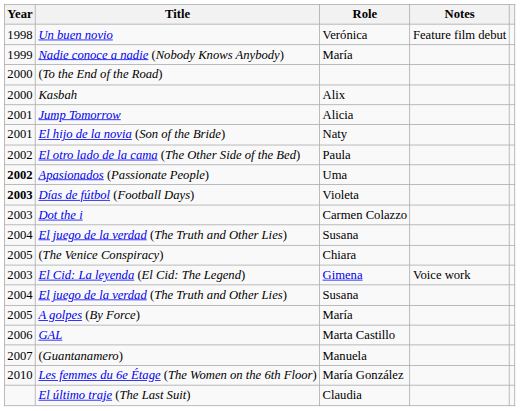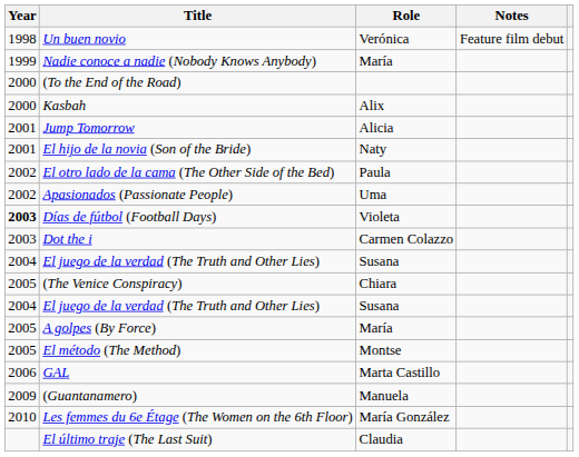 <table class="wikitable sortable">
 <tr>
 <th>Year</th>
 <th>Title</th>
 <th>Role</th>
 <th>Notes</th>
 <th></th>
 </tr>
 <tr>
 <td align = "center">1998</td>
 <td><em><a href='#'>Un buen novio</a></em></td>
 <td>Verónica</td>
 <td>Feature film debut</td>
 <td align = "center"></td>
 </tr>
 <tr>
 <td align = "center">1999</td>
 <td><em><a href='#'>Nadie conoce a nadie</a></em> (<em>Nobody Knows Anybody</em>)</td>
 <td>María</td>
 <td></td>
 <td align = "center"></td>
 </tr>
 <tr>
 <td align = "center">2000</td>
 <td><em></em> (<em>To the End of the Road</em>)</td>
 <td></td>
 <td></td>
 <td align = "center"></td>
 </tr>
 <tr>
 <td align = "center">2000</td>
 <td><em>Kasbah</em></td>
 <td>Alix</td>
 <td></td>
 <td align = "center"></td>
 </tr>
 <tr>
 <td align = "center">2001</td>
 <td><em><a href='#'>Jump Tomorrow</a></em></td>
 <td>Alicia</td>
 <td></td>
 <td align = "center"></td>
 </tr>
 <tr>
 <td align = "center">2001</td>
 <td><em><a href='#'>El hijo de la novia</a></em> (<em>Son of the Bride</em>)</td>
 <td>Naty</td>
 <td></td>
 <td align = "center"></td>
 </tr>
 <tr>
 <td align = "center">2002</td>
 <td><em><a href='#'>El otro lado de la cama</a></em> (<em>The Other Side of the Bed</em>)</td>
 <td>Paula</td>
 <td></td>
 <td align = "center"></td>
 </tr>
 <tr>
-<td align = "center"><strong>2002</strong></td>
+<td align = "center">2002</td>
 <td><em><a href='#'>Apasionados</a></em> (<em>Passionate People</em>)</td>
 <td>Uma</td>
 <td></td>
 <td align = "center"></td>
 </tr>
 <tr>
 <td align = "center"><strong>2003</strong></td>
 <td><em><a href='#'>Días de fútbol</a></em> (<em>Football Days</em>)</td>
 <td>Violeta</td>
 <td></td>
 <td align = "center"></td>
 </tr>
 <tr>
 <td align = "center">2003</td>
 <td><em><a href='#'>Dot the i</a></em></td>
 <td>Carmen Colazzo</td>
 <td></td>
 <td align = "center"></td>
 </tr>
 <tr>
 <td align = "center">2004</td>
 <td><em><a href='#'>El juego de la verdad</a></em> (<em>The Truth and Other Lies</em>)</td>
 <td>Susana</td>
 <td></td>
 <td align = "center"></td>
 </tr>
 <tr>
 <td align = "center">2005</td>
 <td><em></em> (<em>The Venice Conspiracy</em>)</td>
 <td>Chiara</td>
 <td></td>
 <td align = "center"></td>
 </tr>
 <tr>
-<td align = "center">2003</td>
-<td><em><a href='#'>El Cid: La leyenda</a></em> (<em>El Cid: The Legend</em>)</td>
-<td><a href='#'>Gimena</a></td>
-<td>Voice work</td>
-<td align = "center"></td>
-</tr>
-<tr>
 <td align = "center">2004</td>
 <td><em><a href='#'>El juego de la verdad</a></em> (<em>The Truth and Other Lies</em>)</td>
 <td>Susana</td>
 <td></td>
 <td align = "center"></td>
 </tr>
 <tr>
 <td align = "center">2005</td>
 <td><em><a href='#'>A golpes</a></em> (<em>By Force</em>)</td>
 <td>María</td>
 <td></td>
 <td align = "center"></td>
 </tr>
 <tr>
+<td align = "center">2005</td>
+<td><em><a href='#'>El método</a></em> (<em>The Method</em>)</td>
+<td>Montse</td>
+<td></td>
+<td align = "center"></td>
+</tr>
+<tr>
 <td align = "center">2006</td>
 <td><em><a href='#'>GAL</a></em></td>
 <td>Marta Castillo</td>
 <td></td>
 <td align = "center"></td>
 </tr>
 <tr>
-<td align = "center">2007</td>
+<td align = "center">2009</td>
 <td><em></em> (<em>Guantanamero</em>)</td>
 <td>Manuela</td>
 <td></td>
 <td align = "center"></td>
 </tr>
 <tr>
 <td align = "center">2010</td>
 <td><em><a href='#'>Les femmes du 6e Étage</a></em> (<em>The Women on the 6th Floor</em>)</td>
 <td>María González</td>
 <td></td>
 <td align = "center"></td>
 </tr>
 <tr>
 <td></td>
 <td><em><a href='#'>El último traje</a></em> (<em>The Last Suit</em>)</td>
 <td>Claudia</td>
 <td></td>
 <td></td>
 </tr>
 </table>
